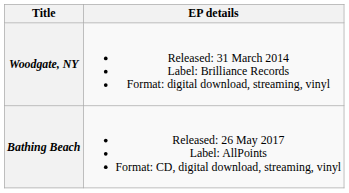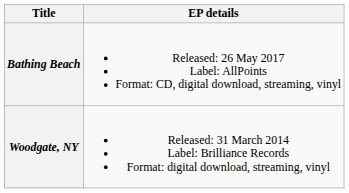 <table class="wikitable plainrowheaders" style="text-align:center;">
 <tr>
 <th rowspan="1">Title</th>
 <th rowspan="1">EP details</th>
 </tr>
 <tr>
+<th scope="row"><em>Bathing Beach</em></th>
+<td><br><ul><li>Released: 26 May 2017</li><li>Label: AllPoints</li><li>Format: CD, digital download, streaming, vinyl</li></ul></td>
+</tr>
+<tr>
 <th scope="row"><em>Woodgate, NY</em></th>
 <td><br><ul><li>Released: 31 March 2014</li><li>Label: Brilliance Records</li><li>Format: digital download, streaming, vinyl</li></ul></td>
 </tr>
-<tr>
-<th scope="row"><em>Bathing Beach</em></th>
-<td><br><ul><li>Released: 26 May 2017</li><li>Label: AllPoints</li><li>Format: CD, digital download, streaming, vinyl</li></ul></td>
-</tr>
 </table>
